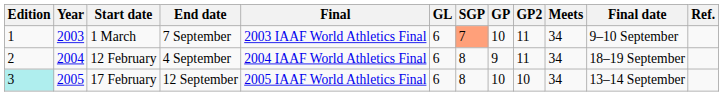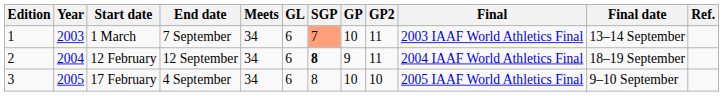 <table class="wikitable sortable">
 <tr>
 <th>Edition</th>
 <th>Year</th>
 <th>Start date</th>
 <th>End date</th>
-<th>Final</th>
+<th>Meets</th>
 <th>GL</th>
 <th>SGP</th>
 <th>GP</th>
 <th>GP2</th>
-<th>Meets</th>
+<th>Final</th>
 <th>Final date</th>
 <th>Ref.</th>
 </tr>
 <tr>
 <td>1</td>
 <td><a href='#'>2003</a></td>
 <td>1 March</td>
 <td>7 September</td>
-<td><a href='#'>2003 IAAF World Athletics Final</a></td>
+<td>34</td>
 <td>6</td>
 <td style="background: lightsalmon;">7</td>
 <td>10</td>
 <td>11</td>
-<td>34</td>
-<td>9–10 September</td>
+<td><a href='#'>2003 IAAF World Athletics Final</a></td>
+<td>13–14 September</td>
 <td></td>
 </tr>
 <tr>
 <td>2</td>
 <td><a href='#'>2004</a></td>
 <td>12 February</td>
-<td>4 September</td>
-<td><a href='#'>2004 IAAF World Athletics Final</a></td>
+<td>12 September</td>
+<td>34</td>
 <td>6</td>
-<td>8</td>
+<td><strong>8</strong></td>
 <td>9</td>
 <td>11</td>
-<td>34</td>
+<td><a href='#'>2004 IAAF World Athletics Final</a></td>
 <td>18–19 September</td>
 <td></td>
 </tr>
 <tr>
-<td style="background: paleturquoise;">3</td>
+<td>3</td>
 <td><a href='#'>2005</a></td>
 <td>17 February</td>
-<td>12 September</td>
-<td><a href='#'>2005 IAAF World Athletics Final</a></td>
+<td>4 September</td>
+<td>34</td>
 <td>6</td>
 <td>8</td>
 <td>10</td>
 <td>10</td>
-<td>34</td>
-<td>13–14 September</td>
+<td><a href='#'>2005 IAAF World Athletics Final</a></td>
+<td>9–10 September</td>
 <td></td>
 </tr>
 </table>
